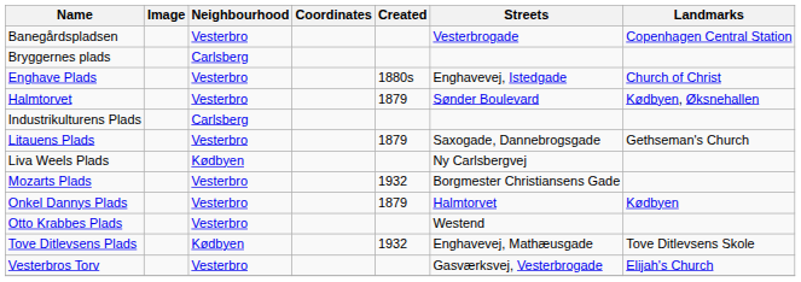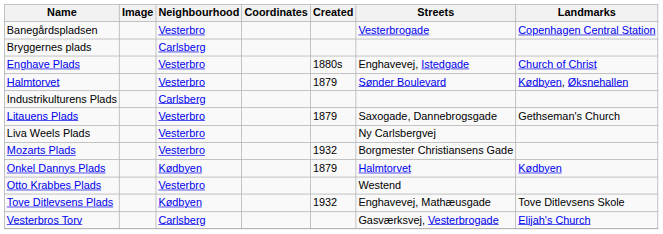 <table class="wikitable sortable">
 <tr>
 <th>Name</th>
 <th>Image</th>
 <th>Neighbourhood</th>
 <th>Coordinates</th>
 <th>Created</th>
 <th>Streets</th>
 <th>Landmarks</th>
 </tr>
 <tr>
 <td>Banegårdspladsen</td>
 <td></td>
 <td><a href='#'>Vesterbro</a></td>
 <td></td>
 <td></td>
 <td><a href='#'>Vesterbrogade</a></td>
 <td><a href='#'>Copenhagen Central Station</a></td>
 </tr>
 <tr>
 <td>Bryggernes plads</td>
 <td></td>
 <td><a href='#'>Carlsberg</a></td>
 <td></td>
 <td></td>
 <td></td>
 <td></td>
 </tr>
 <tr>
 <td><a href='#'>Enghave Plads</a></td>
 <td></td>
 <td><a href='#'>Vesterbro</a></td>
 <td></td>
 <td>1880s</td>
 <td>Enghavevej, <a href='#'>Istedgade</a></td>
 <td><a href='#'>Church of Christ</a></td>
 </tr>
 <tr>
 <td><a href='#'>Halmtorvet</a></td>
 <td></td>
 <td><a href='#'>Vesterbro</a></td>
 <td></td>
 <td>1879</td>
 <td><a href='#'>Sønder Boulevard</a></td>
 <td><a href='#'>Kødbyen</a>, <a href='#'>Øksnehallen</a></td>
 </tr>
 <tr>
 <td>Industrikulturens Plads</td>
 <td></td>
 <td><a href='#'>Carlsberg</a></td>
 <td></td>
 <td></td>
 <td></td>
 <td></td>
 </tr>
 <tr>
 <td><a href='#'>Litauens Plads</a></td>
 <td></td>
 <td><a href='#'>Vesterbro</a></td>
 <td></td>
 <td>1879</td>
 <td>Saxogade, Dannebrogsgade</td>
 <td>Gethseman's Church</td>
 </tr>
 <tr>
 <td>Liva Weels Plads</td>
 <td></td>
-<td><a href='#'>Kødbyen</a></td>
+<td><a href='#'>Vesterbro</a></td>
 <td></td>
 <td></td>
 <td>Ny Carlsbergvej</td>
 <td></td>
 </tr>
 <tr>
 <td><a href='#'>Mozarts Plads</a></td>
 <td></td>
 <td><a href='#'>Vesterbro</a></td>
 <td></td>
 <td>1932</td>
 <td>Borgmester Christiansens Gade</td>
 <td></td>
 </tr>
 <tr>
 <td><a href='#'>Onkel Dannys Plads</a></td>
 <td></td>
-<td><a href='#'>Vesterbro</a></td>
+<td><a href='#'>Kødbyen</a></td>
 <td></td>
 <td>1879</td>
 <td><a href='#'>Halmtorvet</a></td>
 <td><a href='#'>Kødbyen</a></td>
 </tr>
 <tr>
 <td><a href='#'>Otto Krabbes Plads</a></td>
 <td></td>
 <td><a href='#'>Vesterbro</a></td>
 <td></td>
 <td></td>
 <td>Westend</td>
 <td></td>
 </tr>
 <tr>
 <td><a href='#'>Tove Ditlevsens Plads</a></td>
 <td></td>
 <td><a href='#'>Kødbyen</a></td>
 <td></td>
 <td>1932</td>
 <td>Enghavevej, Mathæusgade</td>
 <td>Tove Ditlevsens Skole</td>
 </tr>
 <tr>
 <td><a href='#'>Vesterbros Torv</a></td>
 <td></td>
-<td><a href='#'>Vesterbro</a></td>
+<td><a href='#'>Carlsberg</a></td>
 <td></td>
 <td></td>
 <td>Gasværksvej, <a href='#'>Vesterbrogade</a></td>
 <td><a href='#'>Elijah's Church</a></td>
 </tr>
 <tr>
 </tr>
 </table>
